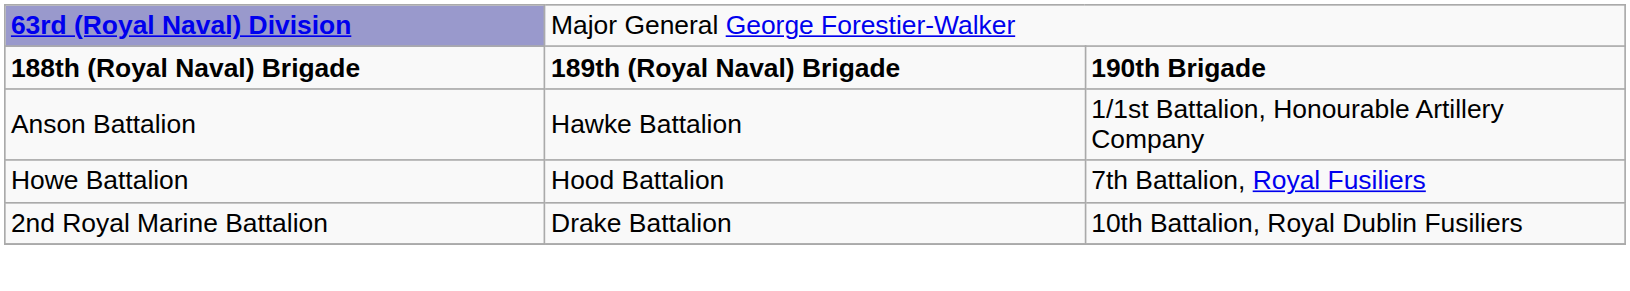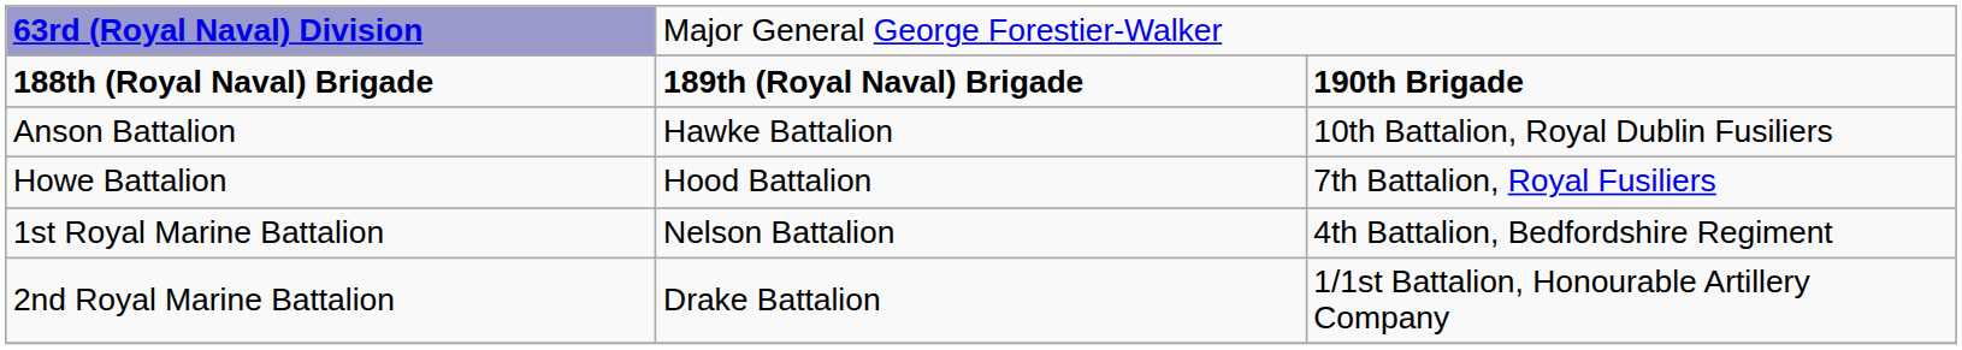 <table class="wikitable">
 <tr>
 <td style="background:#9999CC"><strong><a href='#'>63rd (Royal Naval) Division</a>  </strong></td>
 <td colspan="2">Major General <a href='#'>George Forestier-Walker</a></td>
 </tr>
 <tr>
 <td width="320pt"><strong>188th (Royal Naval) Brigade</strong></td>
 <td width="320pt"><strong>189th (Royal Naval) Brigade</strong></td>
 <td width="320pt"><strong>190th Brigade</strong></td>
 </tr>
 <tr>
 <td>Anson Battalion</td>
 <td>Hawke Battalion</td>
-<td>1/1st Battalion, Honourable Artillery Company</td>
+<td>10th Battalion, Royal Dublin Fusiliers</td>
 </tr>
 <tr>
 <td>Howe Battalion</td>
 <td>Hood Battalion</td>
 <td>7th Battalion, <a href='#'>Royal Fusiliers</a></td>
 </tr>
 <tr>
+<td>1st Royal Marine Battalion</td>
+<td>Nelson Battalion</td>
+<td>4th Battalion, Bedfordshire Regiment</td>
+</tr>
+<tr>
 <td>2nd Royal Marine Battalion</td>
 <td>Drake Battalion</td>
-<td>10th Battalion, Royal Dublin Fusiliers</td>
+<td>1/1st Battalion, Honourable Artillery Company</td>
 </tr>
 <tr>
 </tr>
 </table>
